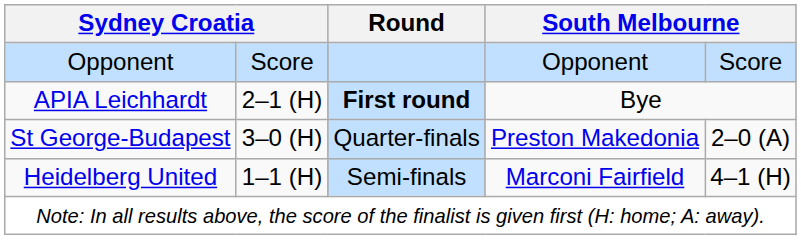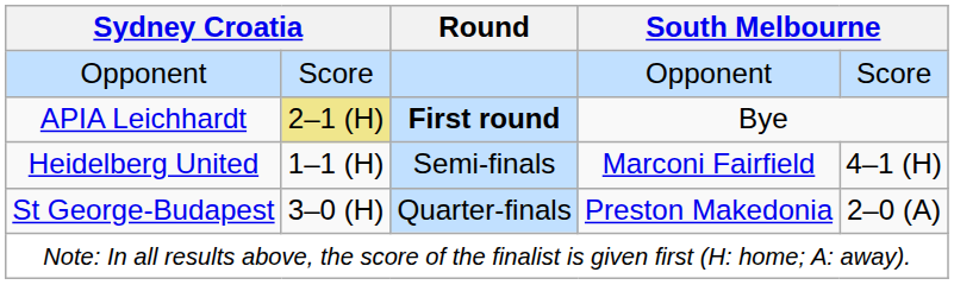 <table class="wikitable" style="text-align: center; floatleft;">
 <tr>
 <th colspan="2"><a href='#'>Sydney Croatia</a></th>
 <th>Round</th>
 <th colspan="2"><a href='#'>South Melbourne</a></th>
 </tr>
 <tr>
 <td style="background:#c1e0ff">Opponent</td>
 <td style="background:#c1e0ff">Score</td>
 <td style="background:#c1e0ff"></td>
 <td style="background:#c1e0ff">Opponent</td>
 <td style="background:#c1e0ff">Score</td>
 </tr>
 <tr>
 <td><a href='#'>APIA Leichhardt</a></td>
-<td>2–1 (H)</td>
+<td style="background: khaki;">2–1 (H)</td>
 <td style="background:#c1e0ff"><strong>First round</strong></td>
 <td colspan="2">Bye</td>
+</tr>
+<tr>
+<td><a href='#'>Heidelberg United</a></td>
+<td>1–1  (H)</td>
+<td style="background:#c1e0ff">Semi-finals</td>
+<td><a href='#'>Marconi Fairfield</a></td>
+<td>4–1 (H)</td>
 </tr>
 <tr>
 <td><a href='#'>St George-Budapest</a></td>
 <td>3–0 (H)</td>
 <td style="background:#c1e0ff">Quarter-finals</td>
 <td><a href='#'>Preston Makedonia</a></td>
 <td>2–0 (A)</td>
 </tr>
 <tr>
-<td><a href='#'>Heidelberg United</a></td>
-<td>1–1  (H)</td>
-<td style="background:#c1e0ff">Semi-finals</td>
-<td><a href='#'>Marconi Fairfield</a></td>
-<td>4–1 (H)</td>
-</tr>
-<tr>
 <td colspan=5 style="background-color:white;"><small><em>Note: In all results above, the score of the finalist is given first (H: home; A: away).</em></small></td>
 </tr>
 </table>
